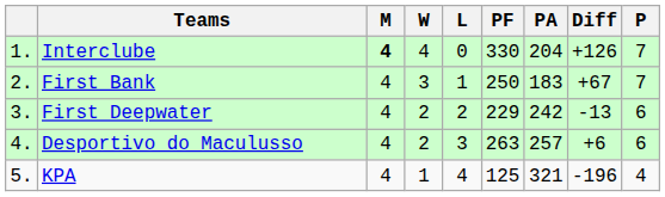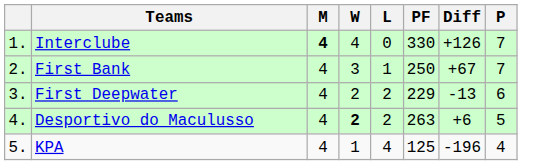 <table class="wikitable" style="text-align:center">
 <tr>
 <th width=15></th>
 <th width=220>Teams</th>
 <th width=20>M</th>
 <th width=20>W</th>
 <th width=20>L</th>
 <th width=20>PF</th>
-<th width=20>PA</th>
 <th width=30>Diff</th>
 <th width=20>P</th>
 </tr>
 <tr style="background: #ccffcc;">
 <td>1.</td>
 <td align=left> <a href='#'>Interclube</a></td>
 <td><strong>4</strong></td>
 <td>4</td>
 <td>0</td>
 <td>330</td>
-<td>204</td>
 <td>+126</td>
 <td>7</td>
 </tr>
 <tr style="background: #ccffcc;">
 <td>2.</td>
 <td align=left> <a href='#'>First Bank</a></td>
 <td>4</td>
 <td>3</td>
 <td>1</td>
 <td>250</td>
-<td>183</td>
 <td>+67</td>
 <td>7</td>
 </tr>
 <tr style="background: #ccffcc;">
 <td>3.</td>
 <td align=left> <a href='#'>First Deepwater</a></td>
 <td>4</td>
 <td>2</td>
 <td>2</td>
 <td>229</td>
-<td>242</td>
 <td>-13</td>
 <td>6</td>
 </tr>
 <tr style="background: #ccffcc;">
 <td>4.</td>
 <td align=left> <a href='#'>Desportivo do Maculusso</a></td>
 <td>4</td>
+<td><strong>2</strong></td>
 <td>2</td>
-<td>3</td>
 <td>263</td>
-<td>257</td>
 <td>+6</td>
-<td>6</td>
+<td>5</td>
 </tr>
 <tr>
 <td>5.</td>
 <td align=left> <a href='#'>KPA</a></td>
 <td>4</td>
 <td>1</td>
 <td>4</td>
 <td>125</td>
-<td>321</td>
 <td>-196</td>
 <td>4</td>
 </tr>
 </table>
